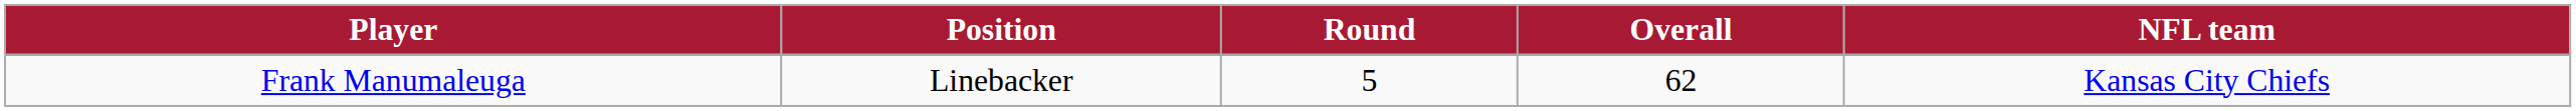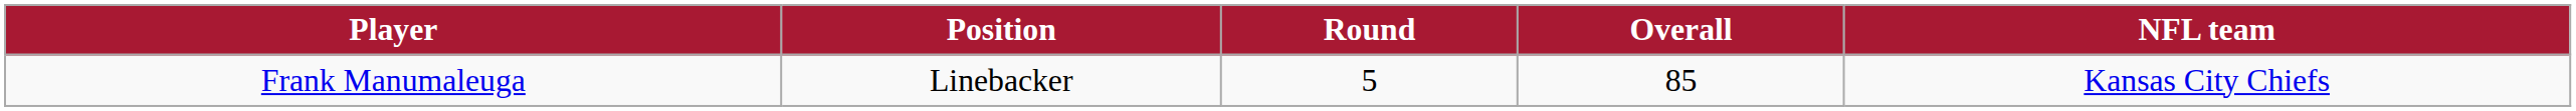 <table class="wikitable" width="65%">
 <tr align="center" style="background:#A81933;color:#FFFFFF;">
 <td><strong>Player</strong></td>
 <td><strong>Position</strong></td>
 <td><strong>Round</strong></td>
 <td><strong>Overall</strong></td>
 <td><strong>NFL team</strong></td>
 </tr>
 <tr align="center" bgcolor="">
 <td><a href='#'>Frank Manumaleuga</a></td>
 <td>Linebacker</td>
 <td>5</td>
-<td>62</td>
+<td>85</td>
 <td><a href='#'>Kansas City Chiefs</a></td>
 </tr>
 </table>
